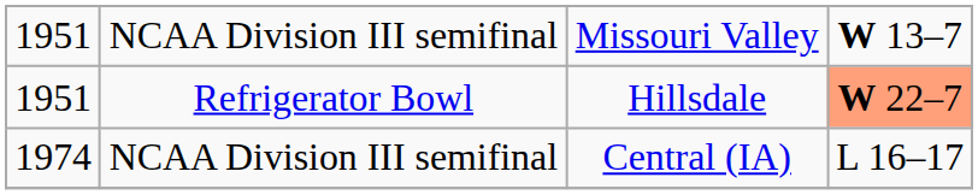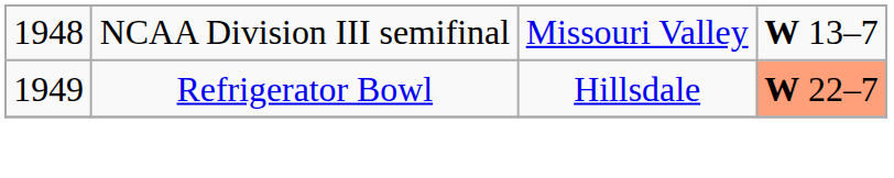 <table class="wikitable" style="text-align:center;">
 <tr>
 </tr>
 <tr align="center">
-<td>1951</td>
+<td>1948</td>
 <td>NCAA Division III semifinal</td>
 <td><a href='#'>Missouri Valley</a></td>
 <td><strong>W</strong> 13–7</td>
 </tr>
 <tr>
-<td>1951</td>
+<td>1949</td>
 <td><a href='#'>Refrigerator Bowl</a></td>
 <td><a href='#'>Hillsdale</a></td>
 <td style="background: lightsalmon;"><strong>W</strong> 22–7</td>
 </tr>
 <tr>
-<td>1974</td>
-<td>NCAA Division III semifinal</td>
-<td><a href='#'>Central (IA)</a></td>
-<td>L 16–17</td>
-</tr>
-<tr>
 </tr>
 </table>
